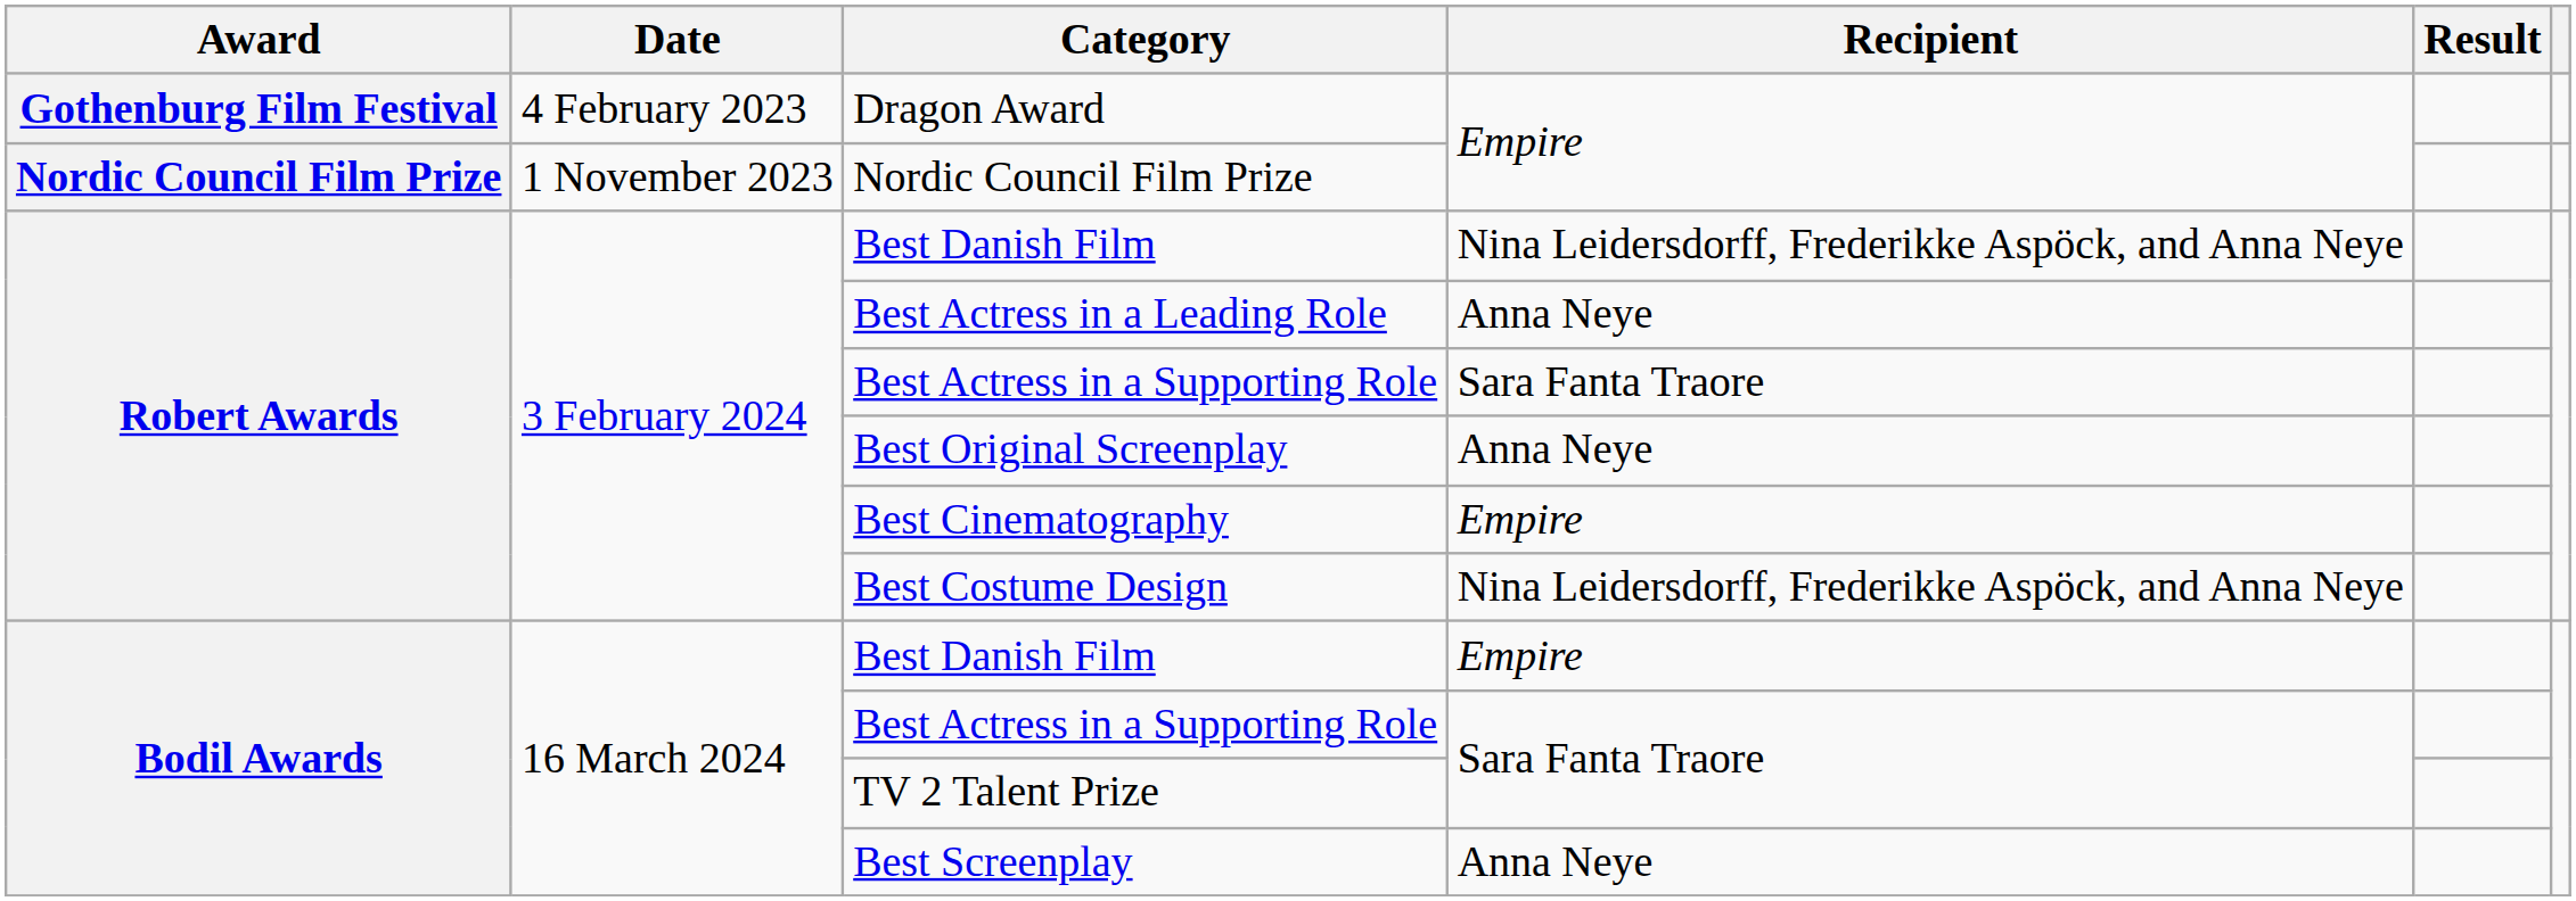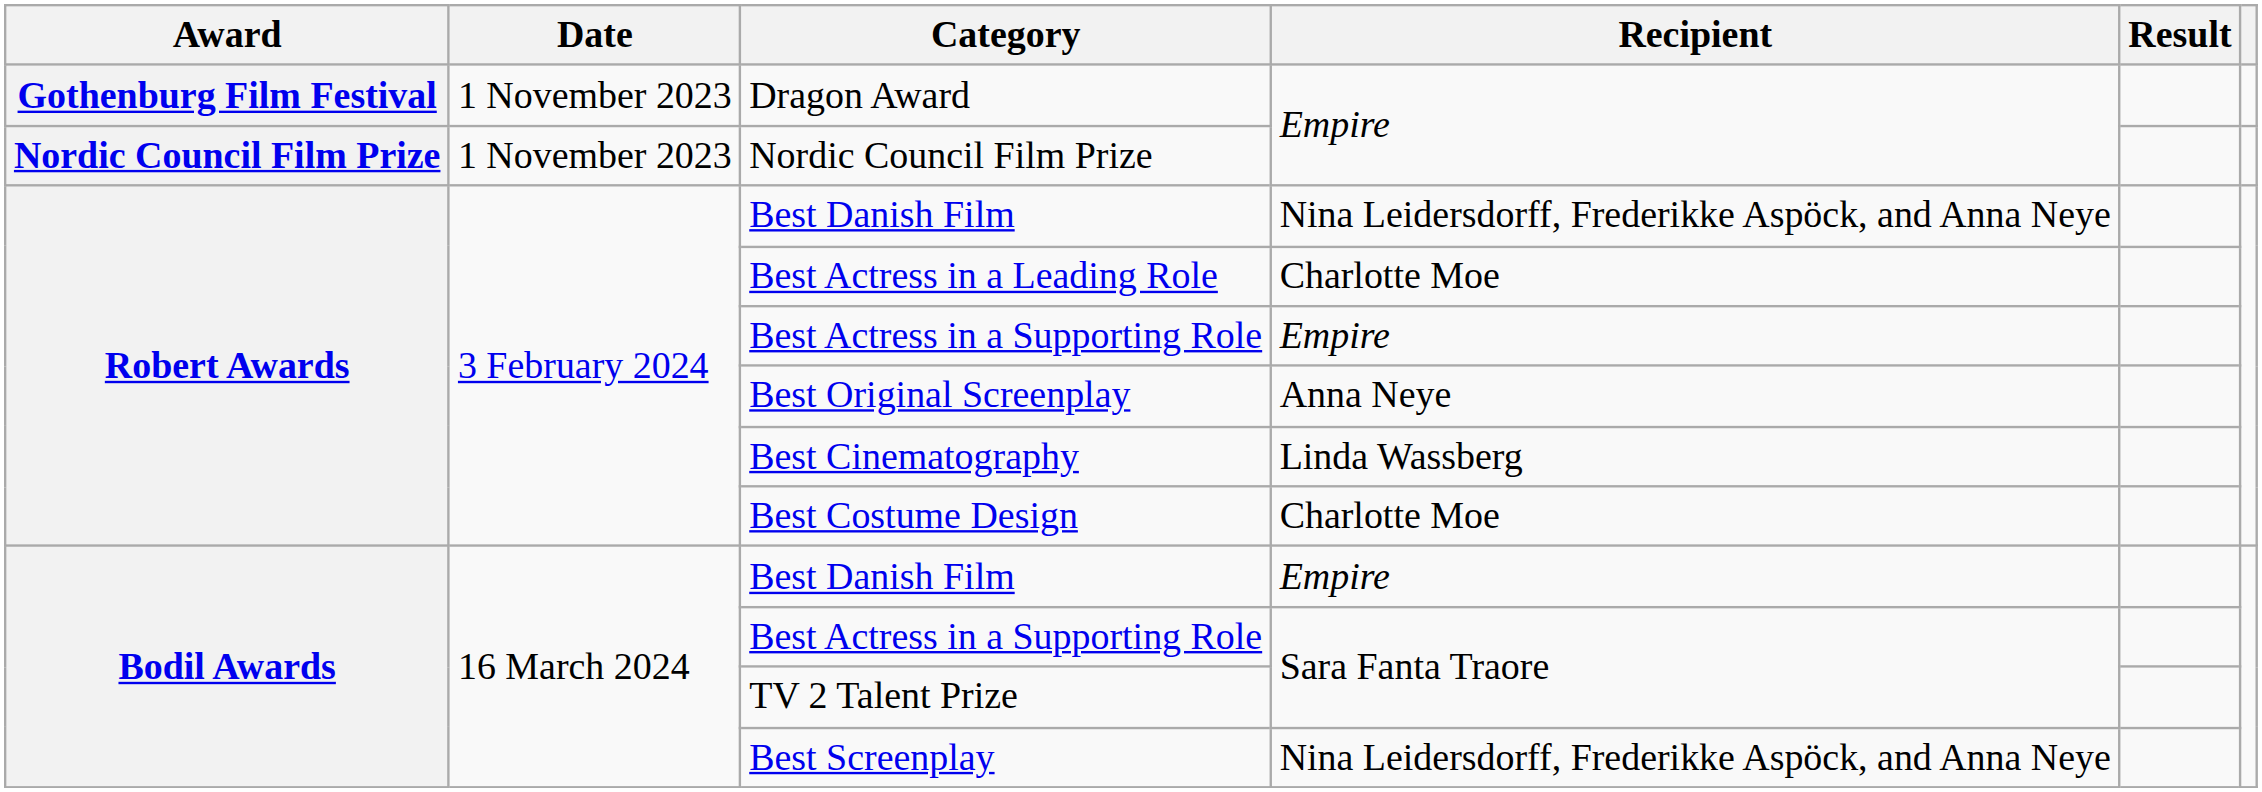 <table class="wikitable sortable plainrowheaders">
 <tr>
 <th scope="col">Award</th>
 <th scope="col">Date</th>
 <th scope="col">Category</th>
 <th scope="col">Recipient</th>
 <th scope="col">Result</th>
 <th scope="col" class="unsortable"></th>
 </tr>
 <tr>
 <th scope="row"><a href='#'>Gothenburg Film Festival</a></th>
-<td>4 February 2023</td>
+<td>1 November 2023</td>
 <td>Dragon Award</td>
 <td rowspan="2"><em>Empire</em></td>
 <td></td>
 <td align="center"></td>
 </tr>
 <tr>
 <th scope="row"><a href='#'>Nordic Council Film Prize</a></th>
 <td>1 November 2023</td>
 <td>Nordic Council Film Prize</td>
 <td></td>
 <td align="center"></td>
 </tr>
 <tr>
 <th scope="row" rowspan="6"><a href='#'>Robert Awards</a></th>
 <td rowspan="6"><a href='#'>3 February 2024</a></td>
 <td><a href='#'>Best Danish Film</a></td>
 <td>Nina Leidersdorff, Frederikke Aspöck, and Anna Neye</td>
 <td></td>
 <td rowspan="6" align="center"></td>
 </tr>
 <tr>
 <td><a href='#'>Best Actress in a Leading Role</a></td>
-<td>Anna Neye</td>
+<td>Charlotte Moe</td>
 <td></td>
 </tr>
 <tr>
 <td><a href='#'>Best Actress in a Supporting Role</a></td>
-<td>Sara Fanta Traore</td>
+<td><em>Empire</em></td>
 <td></td>
 </tr>
 <tr>
 <td><a href='#'>Best Original Screenplay</a></td>
 <td>Anna Neye</td>
 <td></td>
 </tr>
 <tr>
 <td><a href='#'>Best Cinematography</a></td>
-<td><em>Empire</em></td>
+<td>Linda Wassberg</td>
 <td></td>
 </tr>
 <tr>
 <td><a href='#'>Best Costume Design</a></td>
-<td>Nina Leidersdorff, Frederikke Aspöck, and Anna Neye</td>
+<td>Charlotte Moe</td>
 <td></td>
 </tr>
 <tr>
 <th scope="row" rowspan="4"><a href='#'>Bodil Awards</a></th>
 <td rowspan="4">16 March 2024</td>
 <td><a href='#'>Best Danish Film</a></td>
 <td><em>Empire</em></td>
 <td></td>
 <td align="center" rowspan="4"></td>
 </tr>
 <tr>
 <td><a href='#'>Best Actress in a Supporting Role</a></td>
 <td rowspan="2">Sara Fanta Traore</td>
 <td></td>
 </tr>
 <tr>
 <td>TV 2 Talent Prize</td>
 <td></td>
 </tr>
 <tr>
 <td><a href='#'>Best Screenplay</a></td>
-<td>Anna Neye</td>
+<td>Nina Leidersdorff, Frederikke Aspöck, and Anna Neye</td>
 <td></td>
 </tr>
 </table>
